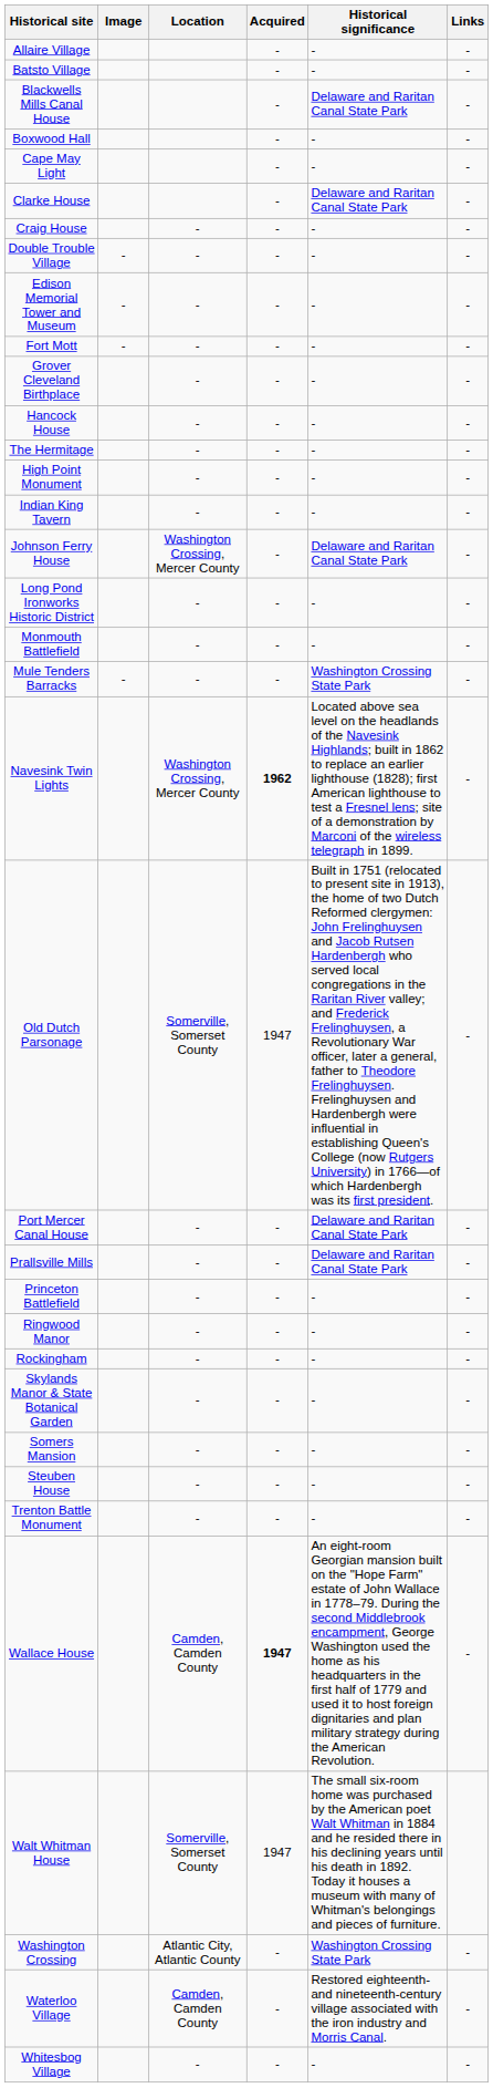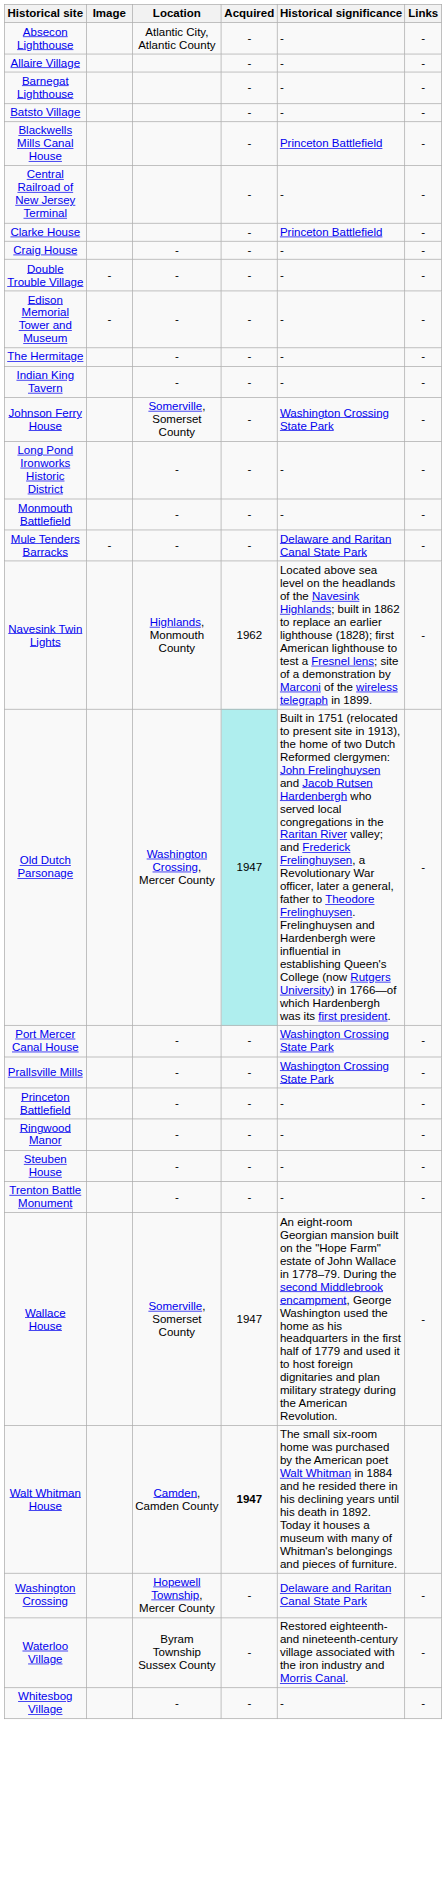 <table class="wikitable sortable" border="1" style="text-align:center">
 <tr>
 <th scope=col width=220>Historical site</th>
 <th scope=col width=110 class="unsortable">Image</th>
 <th scope=col width=280>Location</th>
 <th scope=col width=75>Acquired</th>
 <th scope=col width=500 class="unsortable">Historical significance</th>
 <th scope=col width=50 class="unsortable">Links</th>
 </tr>
 <tr>
+<td><a href='#'>Absecon Lighthouse</a></td>
+<td></td>
+<td>Atlantic City, Atlantic County<br></td>
+<td>-</td>
+<td style="text-align:left;">-</td>
+<td>-</td>
+</tr>
+<tr>
 <td><a href='#'>Allaire Village</a></td>
+<td></td>
+<td></td>
+<td>-</td>
+<td style="text-align:left;">-</td>
+<td>-</td>
+</tr>
+<tr>
+<td><a href='#'>Barnegat Lighthouse</a></td>
 <td></td>
 <td></td>
 <td>-</td>
 <td style="text-align:left;">-</td>
 <td>-</td>
 </tr>
 <tr>
 <td><a href='#'>Batsto Village</a></td>
 <td></td>
 <td></td>
 <td>-</td>
 <td style="text-align:left;">-</td>
 <td>-</td>
 </tr>
 <tr>
 <td><a href='#'>Blackwells Mills Canal House</a></td>
 <td></td>
 <td></td>
 <td>-</td>
-<td style="text-align:left;"><a href='#'>Delaware and Raritan Canal State Park</a></td>
+<td style="text-align:left;"><a href='#'>Princeton Battlefield</a></td>
 <td>-</td>
 </tr>
 <tr>
-<td><a href='#'>Boxwood Hall</a></td>
-<td></td>
-<td></td>
-<td>-</td>
-<td style="text-align:left;">-</td>
-<td>-</td>
-</tr>
-<tr>
-<td><a href='#'>Cape May Light</a></td>
+<td><a href='#'>Central Railroad of New Jersey Terminal</a></td>
 <td></td>
 <td></td>
 <td>-</td>
 <td style="text-align:left;">-</td>
 <td>-</td>
 </tr>
 <tr>
 <td><a href='#'>Clarke House</a></td>
 <td></td>
 <td></td>
 <td>-</td>
-<td style="text-align:left;"><a href='#'>Delaware and Raritan Canal State Park</a></td>
+<td style="text-align:left;"><a href='#'>Princeton Battlefield</a></td>
 <td>-</td>
 </tr>
 <tr>
 <td><a href='#'>Craig House</a></td>
 <td></td>
 <td>-</td>
 <td>-</td>
 <td style="text-align:left;">-</td>
 <td>-</td>
 </tr>
 <tr>
 <td><a href='#'>Double Trouble Village</a></td>
 <td>-</td>
 <td>-</td>
 <td>-</td>
 <td style="text-align:left;">-</td>
 <td>-</td>
 </tr>
 <tr>
 <td><a href='#'>Edison Memorial Tower and Museum</a></td>
 <td>-</td>
 <td>-</td>
 <td>-</td>
 <td style="text-align:left;">-</td>
 <td>-</td>
 </tr>
 <tr>
-<td><a href='#'>Fort Mott</a></td>
-<td>-</td>
-<td>-</td>
-<td>-</td>
-<td style="text-align:left;">-</td>
-<td>-</td>
-</tr>
-<tr>
-<td><a href='#'>Grover Cleveland Birthplace</a></td>
-<td></td>
-<td>-</td>
-<td>-</td>
-<td style="text-align:left;">-</td>
-<td>-</td>
-</tr>
-<tr>
-<td><a href='#'>Hancock House</a></td>
-<td></td>
-<td>-</td>
-<td>-</td>
-<td style="text-align:left;">-</td>
-<td>-</td>
-</tr>
-<tr>
 <td><a href='#'>The Hermitage</a></td>
-<td></td>
-<td>-</td>
-<td>-</td>
-<td style="text-align:left;">-</td>
-<td>-</td>
-</tr>
-<tr>
-<td><a href='#'>High Point Monument</a></td>
 <td></td>
 <td>-</td>
 <td>-</td>
 <td style="text-align:left;">-</td>
 <td>-</td>
 </tr>
 <tr>
 <td><a href='#'>Indian King Tavern</a></td>
 <td></td>
 <td>-</td>
 <td>-</td>
 <td style="text-align:left;">-</td>
 <td>-</td>
 </tr>
 <tr>
 <td><a href='#'>Johnson Ferry House</a></td>
 <td></td>
-<td><a href='#'>Washington Crossing</a>, Mercer County<br></td>
+<td><a href='#'>Somerville</a>, Somerset County</td>
 <td>-</td>
-<td style="text-align:left;"><a href='#'>Delaware and Raritan Canal State Park</a></td>
+<td style="text-align:left;"><a href='#'>Washington Crossing State Park</a></td>
 <td>-</td>
 </tr>
 <tr>
 <td><a href='#'>Long Pond Ironworks Historic District</a></td>
 <td></td>
 <td>-</td>
 <td>-</td>
 <td style="text-align:left;">-</td>
 <td>-</td>
 </tr>
 <tr>
 <td><a href='#'>Monmouth Battlefield</a></td>
 <td></td>
 <td>-</td>
 <td>-</td>
 <td style="text-align:left;">-</td>
 <td>-</td>
 </tr>
 <tr>
 <td><a href='#'>Mule Tenders Barracks</a></td>
 <td>-</td>
 <td>-</td>
 <td>-</td>
-<td style="text-align:left;"><a href='#'>Washington Crossing State Park</a></td>
+<td style="text-align:left;"><a href='#'>Delaware and Raritan Canal State Park</a></td>
 <td>-</td>
 </tr>
 <tr>
 <td><a href='#'>Navesink Twin Lights</a></td>
 <td></td>
-<td><a href='#'>Washington Crossing</a>, Mercer County<br></td>
-<td><strong>1962</strong></td>
+<td><a href='#'>Highlands</a>, Monmouth County<br></td>
+<td>1962</td>
 <td style="text-align:left;">Located  above sea level on the headlands of the <a href='#'>Navesink Highlands</a>; built in 1862 to replace an earlier lighthouse (1828); first American lighthouse to test a <a href='#'>Fresnel lens</a>; site of a demonstration by <a href='#'>Marconi</a> of the <a href='#'>wireless telegraph</a> in 1899.</td>
 <td>-</td>
 </tr>
 <tr>
 <td><a href='#'>Old Dutch Parsonage</a></td>
 <td></td>
-<td><a href='#'>Somerville</a>, Somerset County</td>
-<td>1947</td>
+<td><a href='#'>Washington Crossing</a>, Mercer County<br></td>
+<td style="background: paleturquoise;">1947</td>
 <td style="text-align:left;">Built in 1751 (relocated to present site in 1913), the home of two Dutch Reformed clergymen: <a href='#'>John Frelinghuysen</a> and <a href='#'>Jacob Rutsen Hardenbergh</a> who served local congregations in the <a href='#'>Raritan River</a> valley; and <a href='#'>Frederick Frelinghuysen</a>, a Revolutionary War officer, later a general, father to <a href='#'>Theodore Frelinghuysen</a>. Frelinghuysen and Hardenbergh were influential in establishing Queen's College (now <a href='#'>Rutgers University</a>) in 1766—of which Hardenbergh was its <a href='#'>first president</a>.</td>
 <td>-</td>
 </tr>
 <tr>
 <td><a href='#'>Port Mercer Canal House</a></td>
 <td></td>
 <td>-</td>
 <td>-</td>
-<td style="text-align:left;"><a href='#'>Delaware and Raritan Canal State Park</a></td>
+<td style="text-align:left;"><a href='#'>Washington Crossing State Park</a></td>
 <td>-</td>
 </tr>
 <tr>
 <td><a href='#'>Prallsville Mills</a></td>
 <td></td>
 <td>-</td>
 <td>-</td>
-<td style="text-align:left;"><a href='#'>Delaware and Raritan Canal State Park</a></td>
+<td style="text-align:left;"><a href='#'>Washington Crossing State Park</a></td>
 <td>-</td>
 </tr>
 <tr>
 <td><a href='#'>Princeton Battlefield</a></td>
 <td></td>
 <td>-</td>
 <td>-</td>
 <td style="text-align:left;">-</td>
 <td>-</td>
 </tr>
 <tr>
 <td><a href='#'>Ringwood Manor</a></td>
-<td></td>
-<td>-</td>
-<td>-</td>
-<td style="text-align:left;">-</td>
-<td>-</td>
-</tr>
-<tr>
-<td><a href='#'>Rockingham</a></td>
-<td></td>
-<td>-</td>
-<td>-</td>
-<td style="text-align:left;">-</td>
-<td>-</td>
-</tr>
-<tr>
-<td><a href='#'>Skylands Manor & State Botanical Garden</a></td>
-<td></td>
-<td>-</td>
-<td>-</td>
-<td style="text-align:left;">-</td>
-<td>-</td>
-</tr>
-<tr>
-<td><a href='#'>Somers Mansion</a></td>
 <td></td>
 <td>-</td>
 <td>-</td>
 <td style="text-align:left;">-</td>
 <td>-</td>
 </tr>
 <tr>
 <td><a href='#'>Steuben House</a></td>
 <td></td>
 <td>-</td>
 <td>-</td>
 <td style="text-align:left;">-</td>
 <td>-</td>
 </tr>
 <tr>
 <td><a href='#'>Trenton Battle Monument</a></td>
 <td></td>
 <td>-</td>
 <td>-</td>
 <td style="text-align:left;">-</td>
 <td>-</td>
 </tr>
 <tr>
 <td><a href='#'>Wallace House</a></td>
 <td></td>
-<td><a href='#'>Camden</a>, Camden County<br></td>
-<td><strong>1947</strong></td>
+<td><a href='#'>Somerville</a>, Somerset County<br></td>
+<td>1947</td>
 <td style="text-align:left;">An eight-room Georgian mansion built on the "Hope Farm" estate of John Wallace in 1778–79. During the <a href='#'>second Middlebrook encampment</a>, George Washington used the home as his headquarters in the first half of 1779 and used it to host foreign dignitaries and plan military strategy during the American Revolution.</td>
 <td>-</td>
 </tr>
 <tr>
 <td><a href='#'>Walt Whitman House</a></td>
 <td></td>
-<td><a href='#'>Somerville</a>, Somerset County<br></td>
-<td>1947</td>
+<td><a href='#'>Camden</a>, Camden County<br></td>
+<td><strong>1947</strong></td>
 <td style="text-align:left;">The small six-room home was purchased by the American poet <a href='#'>Walt Whitman</a> in 1884 and he resided there in his declining years until his death in 1892. Today it houses a museum with many of Whitman's belongings and pieces of furniture.</td>
 <td></td>
 </tr>
 <tr>
 <td><a href='#'>Washington Crossing</a></td>
 <td></td>
-<td>Atlantic City, Atlantic County<br></td>
+<td><a href='#'>Hopewell Township</a>, Mercer County<br></td>
 <td>-</td>
-<td style="text-align:left;"><a href='#'>Washington Crossing State Park</a></td>
+<td style="text-align:left;"><a href='#'>Delaware and Raritan Canal State Park</a></td>
 <td>-</td>
 </tr>
 <tr>
 <td><a href='#'>Waterloo Village</a></td>
 <td></td>
-<td><a href='#'>Camden</a>, Camden County<br></td>
+<td>Byram Township Sussex County<br></td>
 <td>-</td>
 <td style="text-align:left;">Restored eighteenth- and nineteenth-century village associated with the iron industry and <a href='#'>Morris Canal</a>.</td>
 <td>-</td>
 </tr>
 <tr>
 <td><a href='#'>Whitesbog Village</a></td>
 <td></td>
 <td>-</td>
 <td>-</td>
 <td style="text-align:left;">-</td>
 <td>-</td>
 </tr>
 </table>
